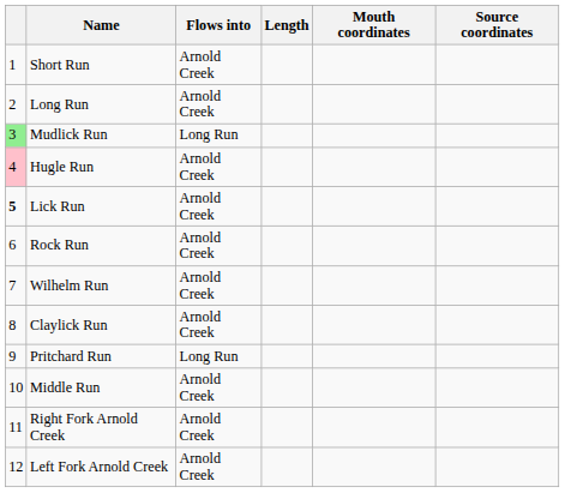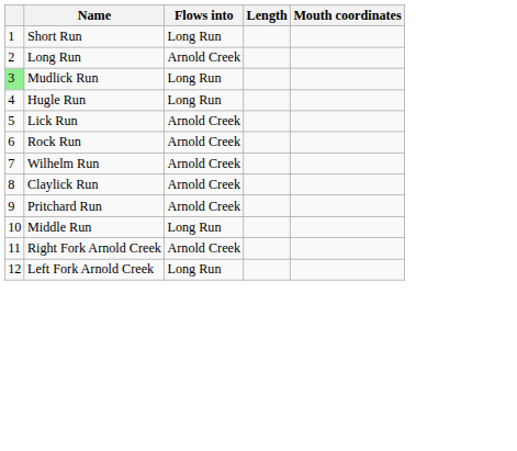 <table class="wikitable sortable" border="1">
 <tr>
 <th></th>
 <th>Name</th>
 <th>Flows into</th>
 <th>Length</th>
 <th class="unsortable">Mouth coordinates</th>
-<th class="unsortable">Source coordinates</th>
 </tr>
 <tr>
 <td>1</td>
 <td>Short Run</td>
-<td>Arnold Creek</td>
-<td></td>
+<td>Long Run</td>
 <td></td>
 <td></td>
 </tr>
 <tr>
 <td>2</td>
 <td>Long Run</td>
 <td>Arnold Creek</td>
 <td></td>
 <td></td>
-<td></td>
 </tr>
 <tr>
 <td style="background: lightgreen;">3</td>
 <td>Mudlick Run</td>
 <td>Long Run</td>
 <td></td>
 <td></td>
-<td></td>
 </tr>
 <tr>
-<td style="background: pink;">4</td>
+<td>4</td>
 <td>Hugle Run</td>
-<td>Arnold Creek</td>
-<td></td>
+<td>Long Run</td>
 <td></td>
 <td></td>
 </tr>
 <tr>
-<td><strong>5</strong></td>
+<td>5</td>
 <td>Lick Run</td>
 <td>Arnold Creek</td>
-<td></td>
 <td></td>
 <td></td>
 </tr>
 <tr>
 <td>6</td>
 <td>Rock Run</td>
 <td>Arnold Creek</td>
 <td></td>
 <td></td>
-<td></td>
 </tr>
 <tr>
 <td>7</td>
 <td>Wilhelm Run</td>
 <td>Arnold Creek</td>
-<td></td>
 <td></td>
 <td></td>
 </tr>
 <tr>
 <td>8</td>
 <td>Claylick Run</td>
 <td>Arnold Creek</td>
 <td></td>
 <td></td>
-<td></td>
 </tr>
 <tr>
 <td>9</td>
 <td>Pritchard Run</td>
-<td>Long Run</td>
-<td></td>
+<td>Arnold Creek</td>
 <td></td>
 <td></td>
 </tr>
 <tr>
 <td>10</td>
 <td>Middle Run</td>
-<td>Arnold Creek</td>
-<td></td>
+<td>Long Run</td>
 <td></td>
 <td></td>
 </tr>
 <tr>
 <td>11</td>
 <td>Right Fork Arnold Creek</td>
 <td>Arnold Creek</td>
 <td></td>
 <td></td>
-<td></td>
 </tr>
 <tr>
 <td>12</td>
 <td>Left Fork Arnold Creek</td>
-<td>Arnold Creek</td>
-<td></td>
+<td>Long Run</td>
 <td></td>
 <td></td>
 </tr>
 </table>
